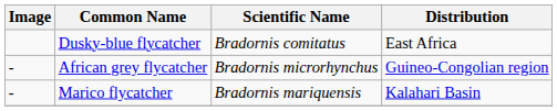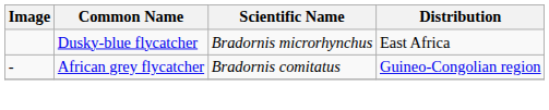 <table class="wikitable">
 <tr>
 <th>Image</th>
 <th>Common Name</th>
 <th>Scientific Name</th>
 <th>Distribution</th>
 </tr>
 <tr>
 <td></td>
 <td><a href='#'>Dusky-blue flycatcher</a></td>
-<td><em>Bradornis comitatus</em></td>
+<td><em>Bradornis microrhynchus</em></td>
 <td>East Africa</td>
 </tr>
 <tr>
 <td>-</td>
 <td><a href='#'>African grey flycatcher</a></td>
-<td><em>Bradornis microrhynchus</em></td>
+<td><em>Bradornis comitatus</em></td>
 <td><a href='#'>Guineo-Congolian region</a></td>
-</tr>
-<tr>
-<td>-</td>
-<td><a href='#'>Marico flycatcher</a></td>
-<td><em>Bradornis mariquensis</em></td>
-<td><a href='#'>Kalahari Basin</a></td>
 </tr>
 <tr>
 </tr>
 </table>
